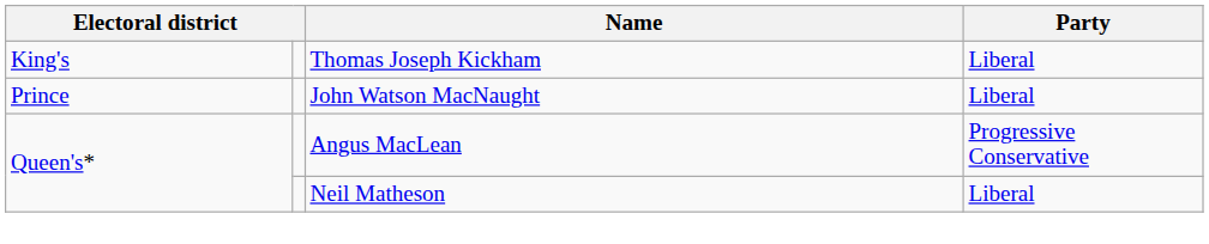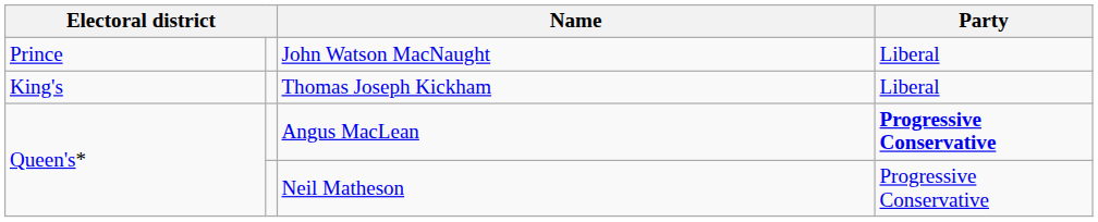 <table class="wikitable" width=95%>
 <tr>
 <th colspan=2 width=25%>Electoral district</th>
 <th>Name</th>
 <th width=20%>Party</th>
+</tr>
+<tr>
+<td><a href='#'>Prince</a></td>
+<td></td>
+<td><a href='#'>John Watson MacNaught</a></td>
+<td><a href='#'>Liberal</a></td>
 </tr>
 <tr>
 <td width=24%><a href='#'>King's</a></td>
 <td></td>
 <td><a href='#'>Thomas Joseph Kickham</a></td>
 <td><a href='#'>Liberal</a></td>
 </tr>
 <tr>
-<td><a href='#'>Prince</a></td>
-<td></td>
-<td><a href='#'>John Watson MacNaught</a></td>
-<td><a href='#'>Liberal</a></td>
-</tr>
-<tr>
 <td rowspan=2><a href='#'>Queen's</a>*</td>
 <td></td>
 <td><a href='#'>Angus MacLean</a></td>
-<td><a href='#'>Progressive Conservative</a></td>
+<td><strong><a href='#'>Progressive Conservative</a></strong></td>
 </tr>
 <tr>
 <td></td>
 <td><a href='#'>Neil Matheson</a></td>
-<td><a href='#'>Liberal</a></td>
+<td><a href='#'>Progressive Conservative</a></td>
 </tr>
 </table>
